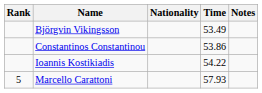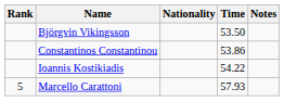 <table class="wikitable sortable" style="text-align:center; font-size:95%">
 <tr>
 <th>Rank</th>
 <th>Name</th>
 <th>Nationality</th>
 <th>Time</th>
 <th>Notes</th>
 </tr>
 <tr>
 <td></td>
 <td align=left><a href='#'>Björgvin Vikingsson</a></td>
 <td align=left></td>
-<td>53.49</td>
+<td>53.50</td>
 <td></td>
 </tr>
 <tr>
 <td></td>
 <td align=left><a href='#'>Constantinos Constantinou</a></td>
 <td align=left></td>
 <td>53.86</td>
 <td></td>
 </tr>
 <tr>
 <td></td>
 <td align=left><a href='#'>Ioannis Kostikiadis</a></td>
 <td align=left></td>
 <td>54.22</td>
 <td></td>
 </tr>
 <tr>
 <td>5</td>
 <td align=left><a href='#'>Marcello Carattoni</a></td>
 <td align=left></td>
 <td>57.93</td>
 <td></td>
 </tr>
 </table>
